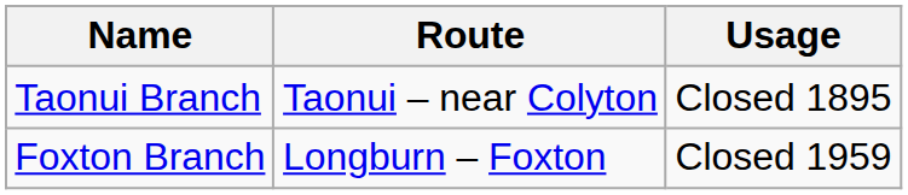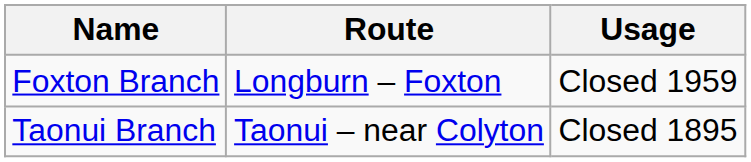 <table class="wikitable">
 <tr>
 <th>Name</th>
 <th>Route</th>
 <th>Usage</th>
 </tr>
 <tr>
+<td><a href='#'>Foxton Branch</a></td>
+<td><a href='#'>Longburn</a> – <a href='#'>Foxton</a></td>
+<td>Closed 1959</td>
+</tr>
+<tr>
 <td><a href='#'>Taonui Branch</a></td>
 <td><a href='#'>Taonui</a> – near <a href='#'>Colyton</a></td>
 <td>Closed 1895</td>
 </tr>
-<tr>
-<td><a href='#'>Foxton Branch</a></td>
-<td><a href='#'>Longburn</a> – <a href='#'>Foxton</a></td>
-<td>Closed 1959</td>
-</tr>
 </table>
